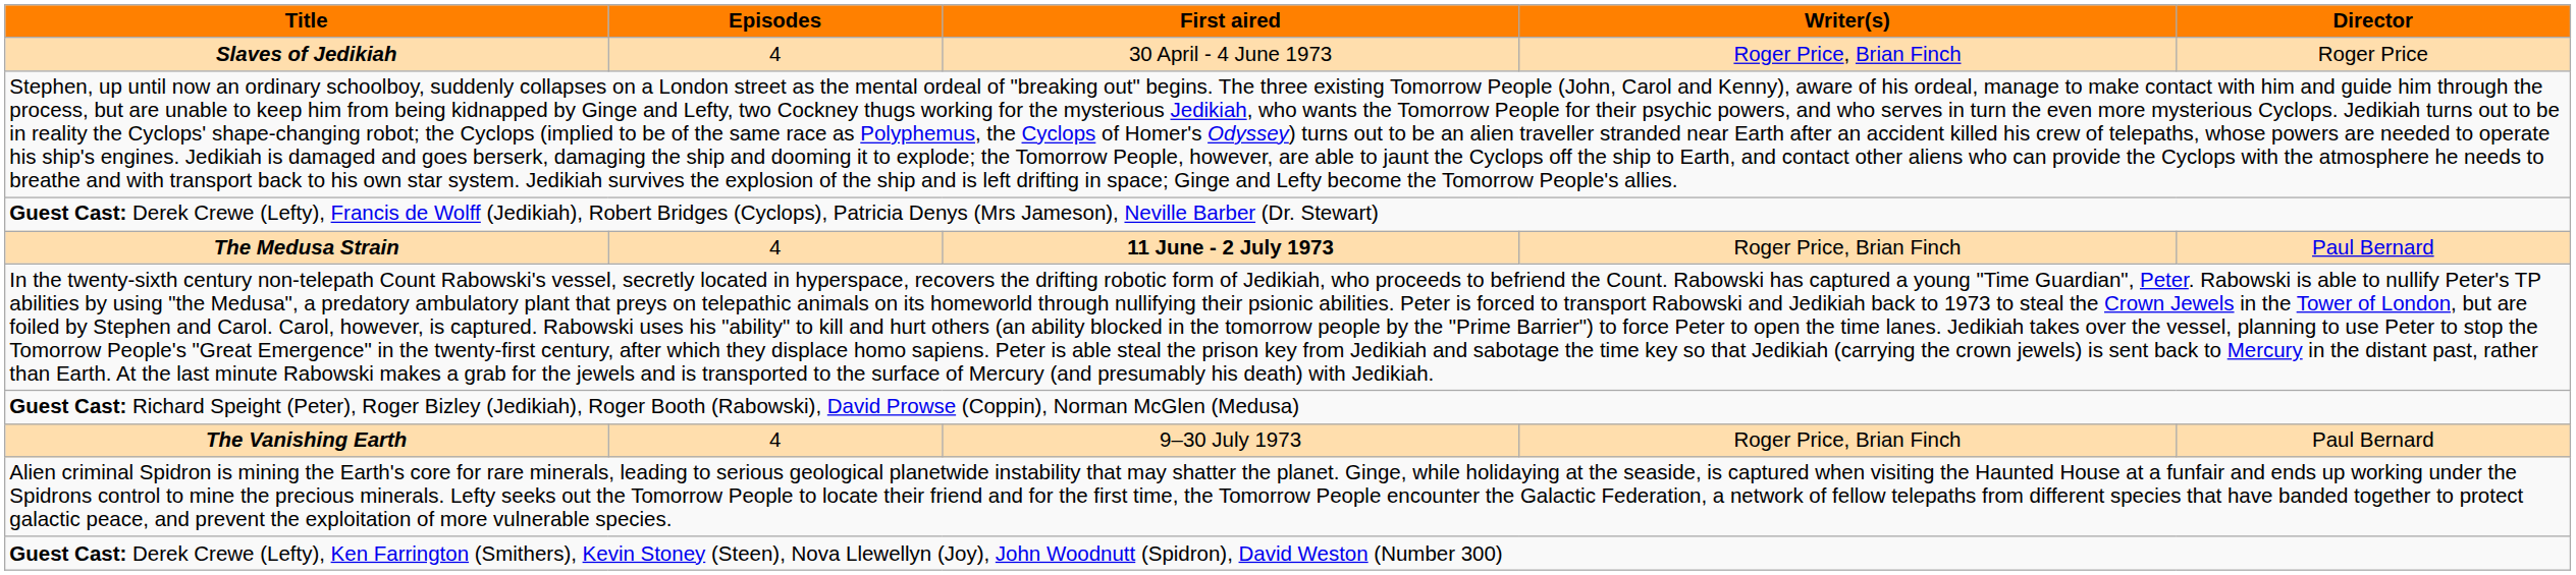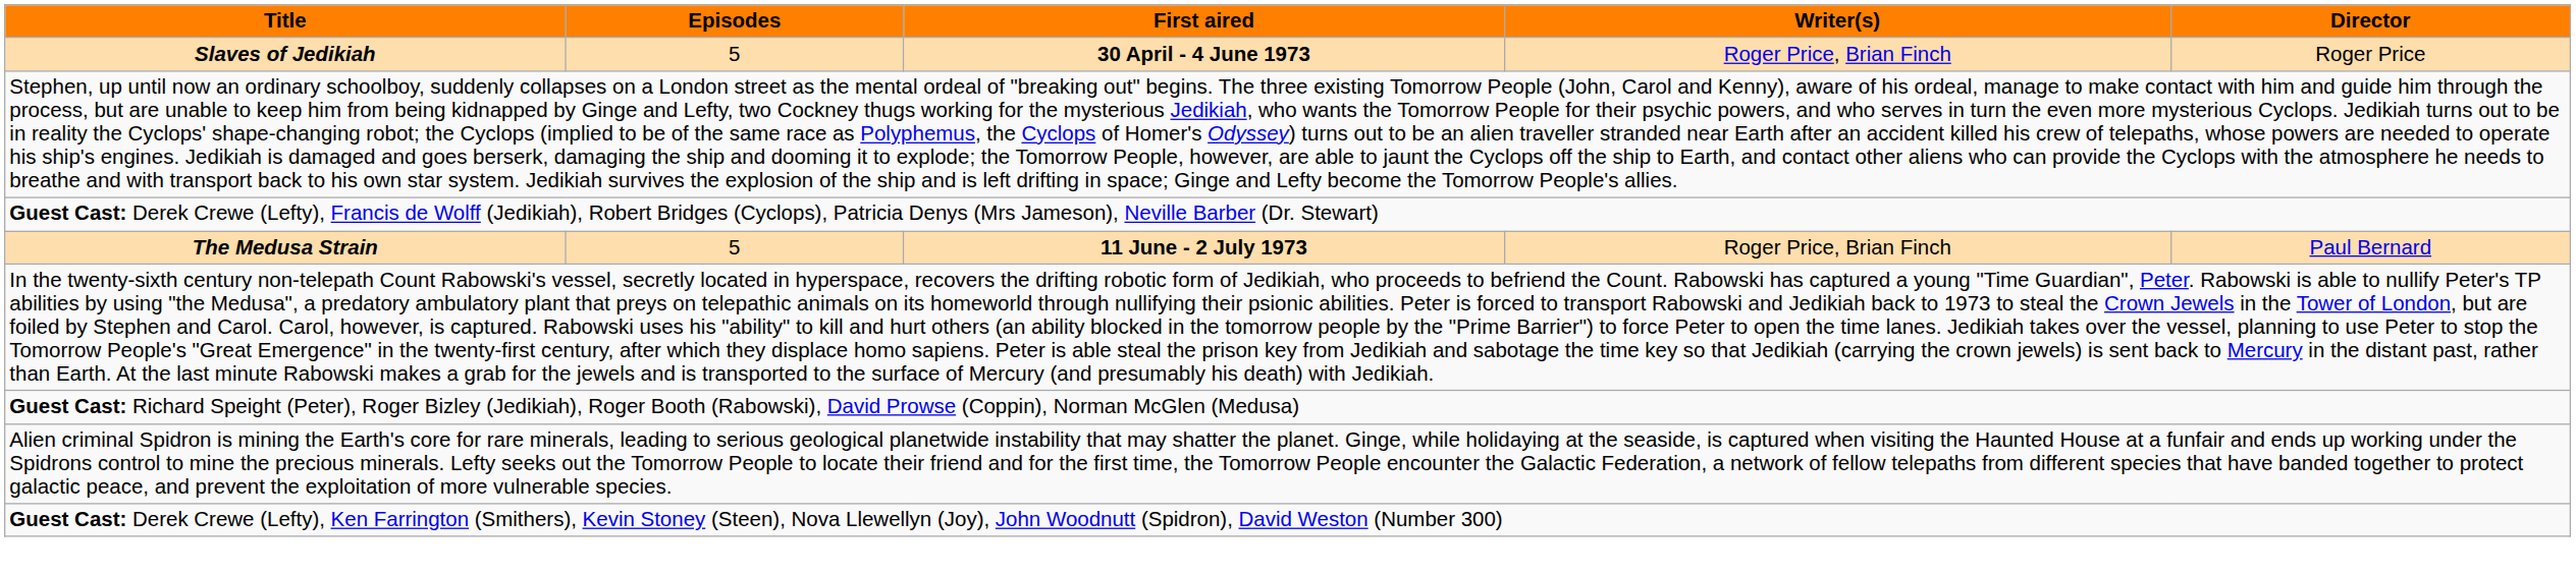 <table class="wikitable">
 <tr>
 <th style="background-color:#FF8000;">Title</th>
 <th style="background-color:#FF8000;">Episodes</th>
 <th style="background-color:#FF8000;">First aired</th>
 <th style="background-color:#FF8000;">Writer(s)</th>
 <th style="background-color:#FF8000;">Director</th>
 </tr>
 <tr align="center">
 <td style="background:#FFDEAD;"><strong><em>Slaves of Jedikiah</em></strong></td>
-<td style="background:#FFDEAD;">4</td>
-<td style="background:#FFDEAD;">30 April - 4 June 1973</td>
+<td style="background:#FFDEAD;">5</td>
+<td style="background:#FFDEAD;"><strong>30 April - 4 June 1973</strong></td>
 <td style="background:#FFDEAD;"><a href='#'>Roger Price</a>, <a href='#'>Brian Finch</a></td>
 <td style="background:#FFDEAD;">Roger Price</td>
 </tr>
 <tr align="left">
 <td colspan="5">Stephen, up until now an ordinary schoolboy, suddenly collapses on a London street as the mental ordeal of "breaking out" begins. The three existing Tomorrow People (John, Carol and Kenny), aware of his ordeal, manage to make contact with him and guide him through the process, but are unable to keep him from being kidnapped by Ginge and Lefty, two Cockney thugs working for the mysterious <a href='#'>Jedikiah</a>, who wants the Tomorrow People for their psychic powers, and who serves in turn the even more mysterious Cyclops. Jedikiah turns out to be in reality the Cyclops' shape-changing robot; the Cyclops (implied to be of the same race as <a href='#'>Polyphemus</a>, the <a href='#'>Cyclops</a> of Homer's <em><a href='#'>Odyssey</a></em>) turns out to be an alien traveller stranded near Earth after an accident killed his crew of telepaths, whose powers are needed to operate his ship's engines. Jedikiah is damaged and goes berserk, damaging the ship and dooming it to explode; the Tomorrow People, however, are able to jaunt the Cyclops off the ship to Earth, and contact other aliens who can provide the Cyclops with the atmosphere he needs to breathe and with transport back to his own star system. Jedikiah survives the explosion of the ship and is left drifting in space; Ginge and Lefty become the Tomorrow People's allies.</td>
 </tr>
 <tr align="left">
 <td colspan="5"><strong>Guest Cast:</strong> Derek Crewe (Lefty), <a href='#'>Francis de Wolff</a> (Jedikiah), Robert Bridges (Cyclops), Patricia Denys (Mrs Jameson), <a href='#'>Neville Barber</a> (Dr. Stewart)</td>
 </tr>
 <tr align="center">
 <td style="background:#FFDEAD;"><strong><em>The Medusa Strain</em></strong></td>
-<td style="background:#FFDEAD;">4</td>
+<td style="background:#FFDEAD;">5</td>
 <td style="background:#FFDEAD;"><strong>11 June - 2 July 1973</strong></td>
 <td style="background:#FFDEAD;">Roger Price, Brian Finch</td>
 <td style="background:#FFDEAD;"><a href='#'>Paul Bernard</a></td>
 </tr>
 <tr align="left">
 <td colspan="5">In the twenty-sixth century non-telepath Count Rabowski's vessel, secretly located in hyperspace, recovers the drifting robotic form of Jedikiah, who proceeds to befriend the Count. Rabowski has captured a young "Time Guardian", <a href='#'>Peter</a>. Rabowski is able to nullify Peter's TP abilities by using "the Medusa", a predatory ambulatory plant that preys on telepathic animals on its homeworld through nullifying their psionic abilities. Peter is forced to transport Rabowski and Jedikiah back to 1973 to steal the <a href='#'>Crown Jewels</a> in the <a href='#'>Tower of London</a>, but are foiled by Stephen and Carol. Carol, however, is captured. Rabowski uses his "ability" to kill and hurt others (an ability blocked in the tomorrow people by the "Prime Barrier") to force Peter to open the time lanes. Jedikiah takes over the vessel, planning to use Peter to stop the Tomorrow People's "Great Emergence" in the twenty-first century, after which they displace homo sapiens. Peter is able steal the prison key from Jedikiah and sabotage the time key so that Jedikiah (carrying the crown jewels) is sent back to <a href='#'>Mercury</a> in the distant past, rather than Earth. At the last minute Rabowski makes a grab for the jewels and is transported to the surface of Mercury (and presumably his death) with Jedikiah.</td>
 </tr>
 <tr align="left">
 <td colspan="5"><strong>Guest Cast:</strong> Richard Speight (Peter), Roger Bizley (Jedikiah), Roger Booth (Rabowski), <a href='#'>David Prowse</a> (Coppin), Norman McGlen (Medusa)</td>
 </tr>
-<tr align="center">
-<td style="background:#FFDEAD;"><strong><em>The Vanishing Earth</em></strong></td>
-<td style="background:#FFDEAD;">4</td>
-<td style="background:#FFDEAD;">9–30 July 1973</td>
-<td style="background:#FFDEAD;">Roger Price, Brian Finch</td>
-<td style="background:#FFDEAD;">Paul Bernard</td>
-</tr>
 <tr align="left">
 <td colspan="5">Alien criminal Spidron is mining the Earth's core for rare minerals, leading to serious geological planetwide instability that may shatter the planet. Ginge, while holidaying at the seaside, is captured when visiting the Haunted House at a funfair and ends up working under the Spidrons control to mine the precious minerals. Lefty seeks out the Tomorrow People to locate their friend and for the first time, the Tomorrow People encounter the Galactic Federation, a network of fellow telepaths from different species that have banded together to protect galactic peace, and prevent the exploitation of more vulnerable species.</td>
 </tr>
 <tr align="left">
 <td colspan="5"><strong>Guest Cast:</strong> Derek Crewe (Lefty), <a href='#'>Ken Farrington</a> (Smithers), <a href='#'>Kevin Stoney</a> (Steen), Nova Llewellyn (Joy), <a href='#'>John Woodnutt</a> (Spidron), <a href='#'>David Weston</a> (Number 300)</td>
 </tr>
 </table>
